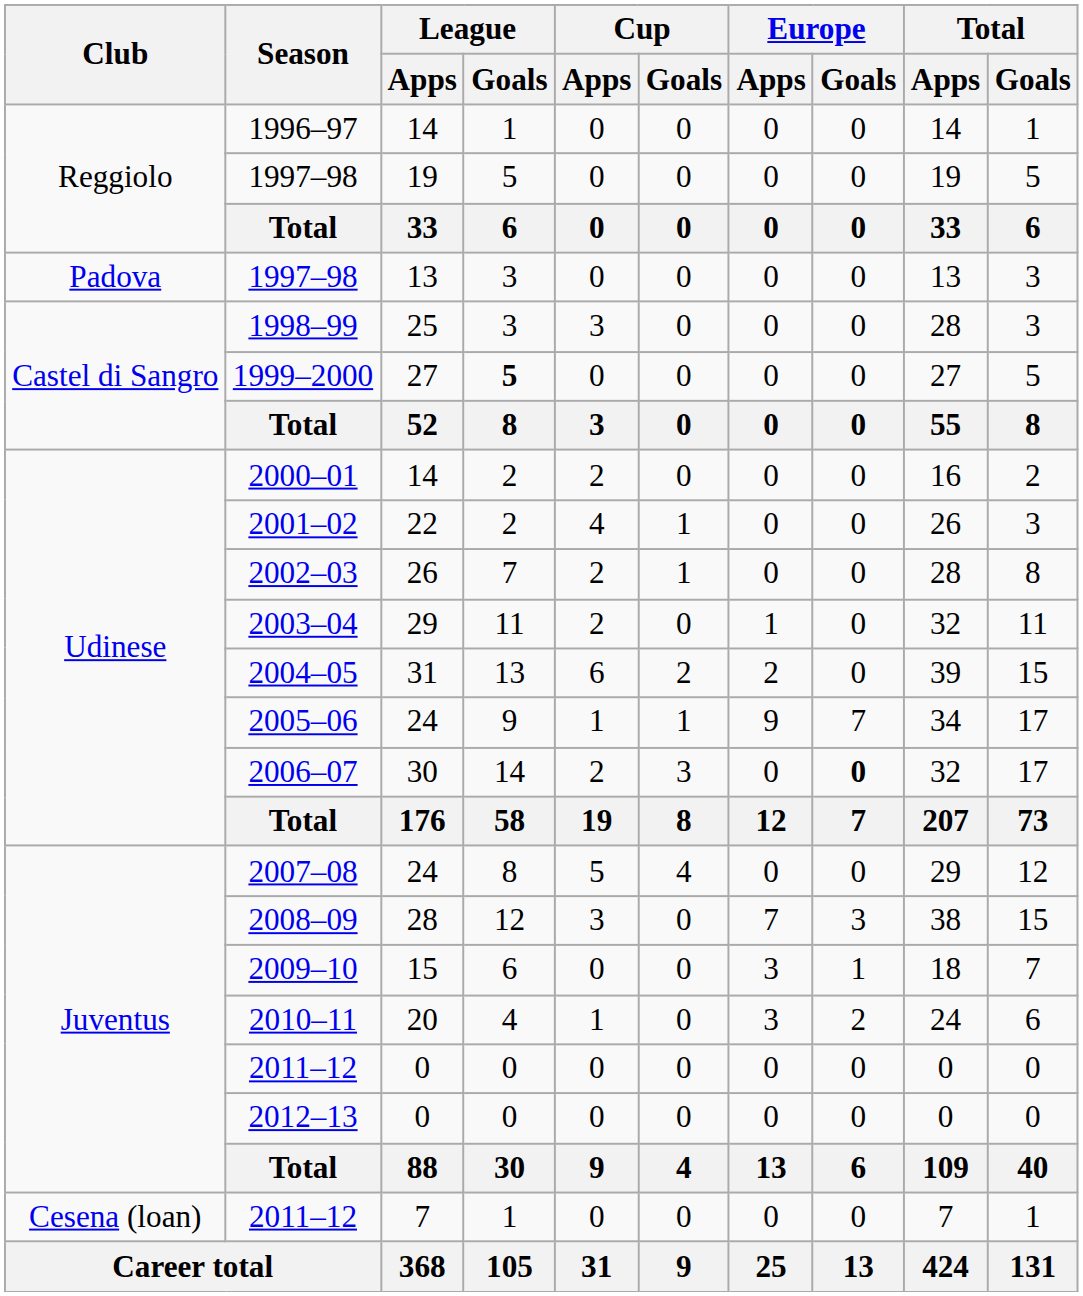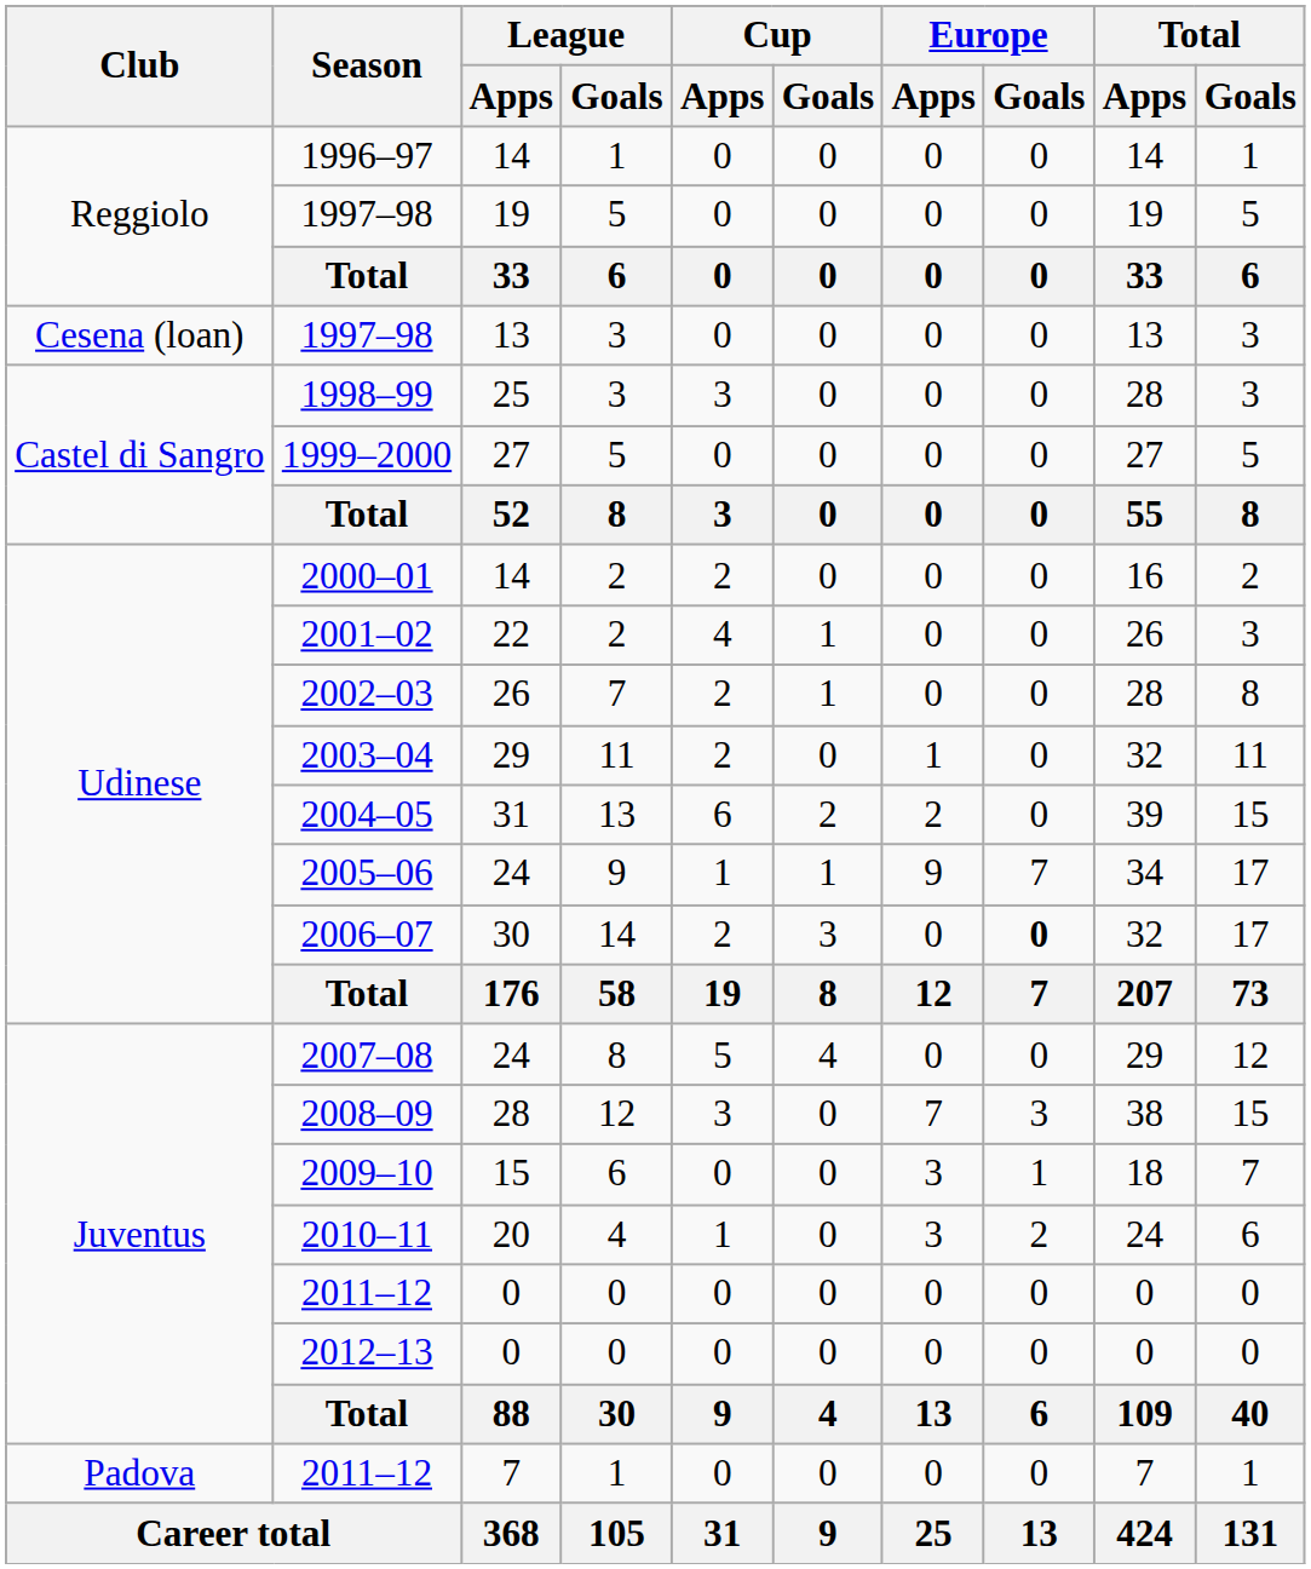 <table class="wikitable" style="text-align:center">
 <tr>
 <th rowspan="2">Club</th>
 <th rowspan="2">Season</th>
 <th colspan="2">League</th>
 <th colspan="2">Cup</th>
 <th colspan="2"><a href='#'>Europe</a></th>
 <th colspan="2">Total</th>
 </tr>
 <tr>
 <th>Apps</th>
 <th>Goals</th>
 <th>Apps</th>
 <th>Goals</th>
 <th>Apps</th>
 <th>Goals</th>
 <th>Apps</th>
 <th>Goals</th>
 </tr>
 <tr>
 <td rowspan="3">Reggiolo</td>
 <td>1996–97</td>
 <td>14</td>
 <td>1</td>
 <td>0</td>
 <td>0</td>
 <td>0</td>
 <td>0</td>
 <td>14</td>
 <td>1</td>
 </tr>
 <tr>
 <td>1997–98</td>
 <td>19</td>
 <td>5</td>
 <td>0</td>
 <td>0</td>
 <td>0</td>
 <td>0</td>
 <td>19</td>
 <td>5</td>
 </tr>
 <tr>
 <th>Total</th>
 <th>33</th>
 <th>6</th>
 <th>0</th>
 <th>0</th>
 <th>0</th>
 <th>0</th>
 <th>33</th>
 <th>6</th>
 </tr>
 <tr>
-<td><a href='#'>Padova</a></td>
+<td><a href='#'>Cesena</a> (loan)</td>
 <td><a href='#'>1997–98</a></td>
 <td>13</td>
 <td>3</td>
 <td>0</td>
 <td>0</td>
 <td>0</td>
 <td>0</td>
 <td>13</td>
 <td>3</td>
 </tr>
 <tr>
 <td rowspan="3"><a href='#'>Castel di Sangro</a></td>
 <td><a href='#'>1998–99</a></td>
 <td>25</td>
 <td>3</td>
 <td>3</td>
 <td>0</td>
 <td>0</td>
 <td>0</td>
 <td>28</td>
 <td>3</td>
 </tr>
 <tr>
 <td><a href='#'>1999–2000</a></td>
 <td>27</td>
-<td><strong>5</strong></td>
+<td>5</td>
 <td>0</td>
 <td>0</td>
 <td>0</td>
 <td>0</td>
 <td>27</td>
 <td>5</td>
 </tr>
 <tr>
 <th>Total</th>
 <th>52</th>
 <th>8</th>
 <th>3</th>
 <th>0</th>
 <th>0</th>
 <th>0</th>
 <th>55</th>
 <th>8</th>
 </tr>
 <tr>
 <td rowspan="8"><a href='#'>Udinese</a></td>
 <td><a href='#'>2000–01</a></td>
 <td>14</td>
 <td>2</td>
 <td>2</td>
 <td>0</td>
 <td>0</td>
 <td>0</td>
 <td>16</td>
 <td>2</td>
 </tr>
 <tr>
 <td><a href='#'>2001–02</a></td>
 <td>22</td>
 <td>2</td>
 <td>4</td>
 <td>1</td>
 <td>0</td>
 <td>0</td>
 <td>26</td>
 <td>3</td>
 </tr>
 <tr>
 <td><a href='#'>2002–03</a></td>
 <td>26</td>
 <td>7</td>
 <td>2</td>
 <td>1</td>
 <td>0</td>
 <td>0</td>
 <td>28</td>
 <td>8</td>
 </tr>
 <tr>
 <td><a href='#'>2003–04</a></td>
 <td>29</td>
 <td>11</td>
 <td>2</td>
 <td>0</td>
 <td>1</td>
 <td>0</td>
 <td>32</td>
 <td>11</td>
 </tr>
 <tr>
 <td><a href='#'>2004–05</a></td>
 <td>31</td>
 <td>13</td>
 <td>6</td>
 <td>2</td>
 <td>2</td>
 <td>0</td>
 <td>39</td>
 <td>15</td>
 </tr>
 <tr>
 <td><a href='#'>2005–06</a></td>
 <td>24</td>
 <td>9</td>
 <td>1</td>
 <td>1</td>
 <td>9</td>
 <td>7</td>
 <td>34</td>
 <td>17</td>
 </tr>
 <tr>
 <td><a href='#'>2006–07</a></td>
 <td>30</td>
 <td>14</td>
 <td>2</td>
 <td>3</td>
 <td>0</td>
 <td><strong>0</strong></td>
 <td>32</td>
 <td>17</td>
 </tr>
 <tr>
 <th>Total</th>
 <th>176</th>
 <th>58</th>
 <th>19</th>
 <th>8</th>
 <th>12</th>
 <th>7</th>
 <th>207</th>
 <th>73</th>
 </tr>
 <tr>
 <td rowspan="7"><a href='#'>Juventus</a></td>
 <td><a href='#'>2007–08</a></td>
 <td>24</td>
 <td>8</td>
 <td>5</td>
 <td>4</td>
 <td>0</td>
 <td>0</td>
 <td>29</td>
 <td>12</td>
 </tr>
 <tr>
 <td><a href='#'>2008–09</a></td>
 <td>28</td>
 <td>12</td>
 <td>3</td>
 <td>0</td>
 <td>7</td>
 <td>3</td>
 <td>38</td>
 <td>15</td>
 </tr>
 <tr>
 <td><a href='#'>2009–10</a></td>
 <td>15</td>
 <td>6</td>
 <td>0</td>
 <td>0</td>
 <td>3</td>
 <td>1</td>
 <td>18</td>
 <td>7</td>
 </tr>
 <tr>
 <td><a href='#'>2010–11</a></td>
 <td>20</td>
 <td>4</td>
 <td>1</td>
 <td>0</td>
 <td>3</td>
 <td>2</td>
 <td>24</td>
 <td>6</td>
 </tr>
 <tr>
 <td><a href='#'>2011–12</a></td>
 <td>0</td>
 <td>0</td>
 <td>0</td>
 <td>0</td>
 <td>0</td>
 <td>0</td>
 <td>0</td>
 <td>0</td>
 </tr>
 <tr>
 <td><a href='#'>2012–13</a></td>
 <td>0</td>
 <td>0</td>
 <td>0</td>
 <td>0</td>
 <td>0</td>
 <td>0</td>
 <td>0</td>
 <td>0</td>
 </tr>
 <tr>
 <th>Total</th>
 <th>88</th>
 <th>30</th>
 <th>9</th>
 <th>4</th>
 <th>13</th>
 <th>6</th>
 <th>109</th>
 <th>40</th>
 </tr>
 <tr>
-<td><a href='#'>Cesena</a> (loan)</td>
+<td><a href='#'>Padova</a></td>
 <td><a href='#'>2011–12</a></td>
 <td>7</td>
 <td>1</td>
 <td>0</td>
 <td>0</td>
 <td>0</td>
 <td>0</td>
 <td>7</td>
 <td>1</td>
 </tr>
 <tr>
 <th colspan="2">Career total</th>
 <th>368</th>
 <th>105</th>
 <th>31</th>
 <th>9</th>
 <th>25</th>
 <th>13</th>
 <th>424</th>
 <th>131</th>
 </tr>
 </table>
